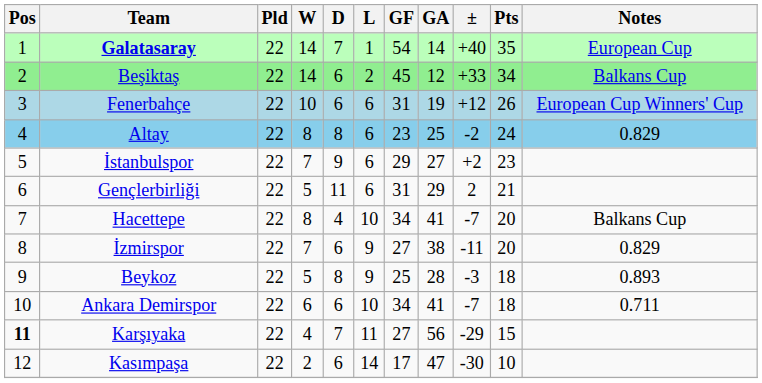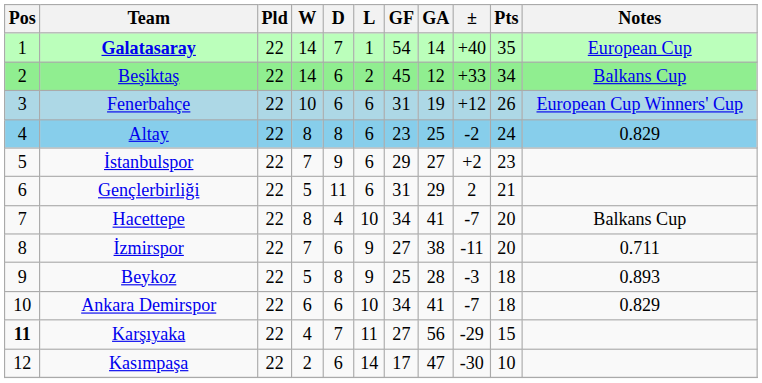 <table class="wikitable sortable" style="text-align: center;">
 <tr>
 <th width=20>Pos</th>
 <th width=185>Team</th>
 <th width=20>Pld</th>
 <th width=20>W</th>
 <th width=20>D</th>
 <th width=20>L</th>
 <th width=20>GF</th>
 <th width=20>GA</th>
 <th width=20>±</th>
 <th width=20>Pts</th>
 <th width=200>Notes</th>
 </tr>
 <tr bgcolor=#bbffbb>
 <td>1</td>
 <td><strong><a href='#'>Galatasaray</a></strong></td>
 <td>22</td>
 <td>14</td>
 <td>7</td>
 <td>1</td>
 <td>54</td>
 <td>14</td>
 <td>+40</td>
 <td>35</td>
 <td><a href='#'>European Cup</a></td>
 </tr>
 <tr bgcolor=lightgreen>
 <td>2</td>
 <td><a href='#'>Beşiktaş</a></td>
 <td>22</td>
 <td>14</td>
 <td>6</td>
 <td>2</td>
 <td>45</td>
 <td>12</td>
 <td>+33</td>
 <td>34</td>
 <td><a href='#'>Balkans Cup</a></td>
 </tr>
 <tr bgcolor=lightblue>
 <td>3</td>
 <td><a href='#'>Fenerbahçe</a></td>
 <td>22</td>
 <td>10</td>
 <td>6</td>
 <td>6</td>
 <td>31</td>
 <td>19</td>
 <td>+12</td>
 <td>26</td>
 <td><a href='#'>European Cup Winners' Cup</a></td>
 </tr>
 <tr bgcolor=skyblue>
 <td>4</td>
 <td><a href='#'>Altay</a></td>
 <td>22</td>
 <td>8</td>
 <td>8</td>
 <td>6</td>
 <td>23</td>
 <td>25</td>
 <td>-2</td>
 <td>24</td>
 <td>0.829</td>
 </tr>
 <tr>
 <td>5</td>
 <td><a href='#'>İstanbulspor</a></td>
 <td>22</td>
 <td>7</td>
 <td>9</td>
 <td>6</td>
 <td>29</td>
 <td>27</td>
 <td>+2</td>
 <td>23</td>
 <td></td>
 </tr>
 <tr>
 <td>6</td>
 <td><a href='#'>Gençlerbirliği</a></td>
 <td>22</td>
 <td>5</td>
 <td>11</td>
 <td>6</td>
 <td>31</td>
 <td>29</td>
 <td>2</td>
 <td>21</td>
 <td></td>
 </tr>
 <tr>
 <td>7</td>
 <td><a href='#'>Hacettepe</a></td>
 <td>22</td>
 <td>8</td>
 <td>4</td>
 <td>10</td>
 <td>34</td>
 <td>41</td>
 <td>-7</td>
 <td>20</td>
 <td>Balkans Cup</td>
 </tr>
 <tr>
 <td>8</td>
 <td><a href='#'>İzmirspor</a></td>
 <td>22</td>
 <td>7</td>
 <td>6</td>
 <td>9</td>
 <td>27</td>
 <td>38</td>
 <td>-11</td>
 <td>20</td>
-<td>0.829</td>
+<td>0.711</td>
 </tr>
 <tr>
 <td>9</td>
 <td><a href='#'>Beykoz</a></td>
 <td>22</td>
 <td>5</td>
 <td>8</td>
 <td>9</td>
 <td>25</td>
 <td>28</td>
 <td>-3</td>
 <td>18</td>
 <td>0.893</td>
 </tr>
 <tr>
 <td>10</td>
 <td><a href='#'>Ankara Demirspor</a></td>
 <td>22</td>
 <td>6</td>
 <td>6</td>
 <td>10</td>
 <td>34</td>
 <td>41</td>
 <td>-7</td>
 <td>18</td>
-<td>0.711</td>
+<td>0.829</td>
 </tr>
 <tr>
 <td><strong>11</strong></td>
 <td><a href='#'>Karşıyaka</a></td>
 <td>22</td>
 <td>4</td>
 <td>7</td>
 <td>11</td>
 <td>27</td>
 <td>56</td>
 <td>-29</td>
 <td>15</td>
 <td></td>
 </tr>
 <tr>
 <td>12</td>
 <td><a href='#'>Kasımpaşa</a></td>
 <td>22</td>
 <td>2</td>
 <td>6</td>
 <td>14</td>
 <td>17</td>
 <td>47</td>
 <td>-30</td>
 <td>10</td>
 <td></td>
 </tr>
 <tr>
 </tr>
 </table>
